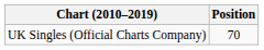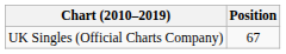 <table class="wikitable plainrowheaders">
 <tr>
 <th scope="col">Chart (2010–2019)</th>
 <th scope="col">Position</th>
 </tr>
 <tr>
 <td>UK Singles (Official Charts Company)</td>
-<td align="center">70</td>
+<td align="center">67</td>
 </tr>
 </table>
